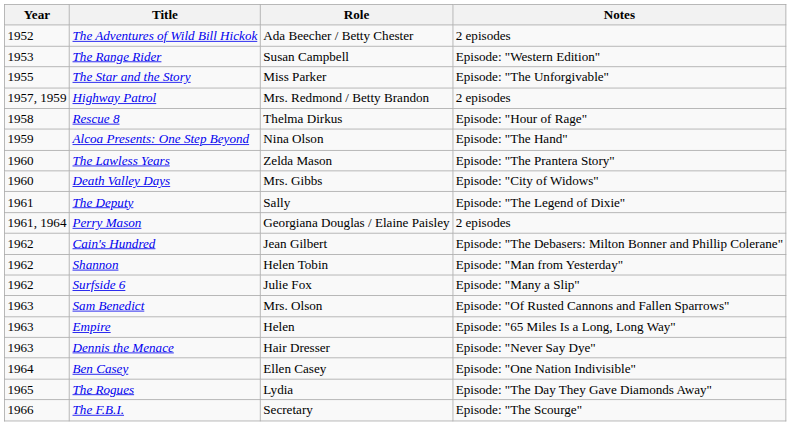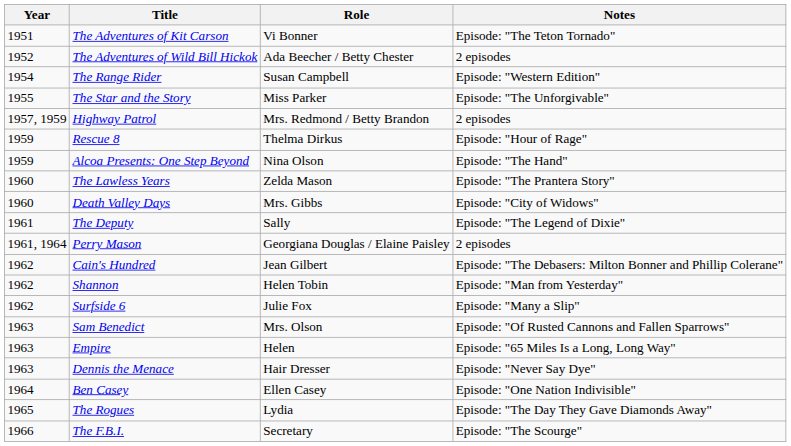 <table class="wikitable sortable">
 <tr>
 <th>Year</th>
 <th>Title</th>
 <th>Role</th>
 <th>Notes</th>
 </tr>
 <tr>
+<td>1951</td>
+<td><em><a href='#'>The Adventures of Kit Carson</a></em></td>
+<td>Vi Bonner</td>
+<td>Episode: "The Teton Tornado"</td>
+</tr>
+<tr>
 <td>1952</td>
 <td><em><a href='#'>The Adventures of Wild Bill Hickok</a></em></td>
 <td>Ada Beecher / Betty Chester</td>
 <td>2 episodes</td>
 </tr>
 <tr>
-<td>1953</td>
+<td>1954</td>
 <td><em><a href='#'>The Range Rider</a></em></td>
 <td>Susan Campbell</td>
 <td>Episode: "Western Edition"</td>
 </tr>
 <tr>
 <td>1955</td>
 <td><em><a href='#'>The Star and the Story</a></em></td>
 <td>Miss Parker</td>
 <td>Episode: "The Unforgivable"</td>
 </tr>
 <tr>
 <td>1957, 1959</td>
 <td><a href='#'><em>Highway Patrol</em></a></td>
 <td>Mrs. Redmond / Betty Brandon</td>
 <td>2 episodes</td>
 </tr>
 <tr>
-<td>1958</td>
+<td>1959</td>
 <td><em><a href='#'>Rescue 8</a></em></td>
 <td>Thelma Dirkus</td>
 <td>Episode: "Hour of Rage"</td>
 </tr>
 <tr>
 <td>1959</td>
 <td><em><a href='#'>Alcoa Presents: One Step Beyond</a></em></td>
 <td>Nina Olson</td>
 <td>Episode: "The Hand"</td>
 </tr>
 <tr>
 <td>1960</td>
 <td><em><a href='#'>The Lawless Years</a></em></td>
 <td>Zelda Mason</td>
 <td>Episode: "The Prantera Story"</td>
 </tr>
 <tr>
 <td>1960</td>
 <td><em><a href='#'>Death Valley Days</a></em></td>
 <td>Mrs. Gibbs</td>
 <td>Episode: "City of Widows"</td>
 </tr>
 <tr>
 <td>1961</td>
 <td><a href='#'><em>The Deputy</em></a></td>
 <td>Sally</td>
 <td>Episode: "The Legend of Dixie"</td>
 </tr>
 <tr>
 <td>1961, 1964</td>
 <td><a href='#'><em>Perry Mason</em></a></td>
 <td>Georgiana Douglas / Elaine Paisley</td>
 <td>2 episodes</td>
 </tr>
 <tr>
 <td>1962</td>
 <td><em><a href='#'>Cain's Hundred</a></em></td>
 <td>Jean Gilbert</td>
 <td>Episode: "The Debasers: Milton Bonner and Phillip Colerane"</td>
 </tr>
 <tr>
 <td>1962</td>
 <td><a href='#'><em>Shannon</em></a></td>
 <td>Helen Tobin</td>
 <td>Episode: "Man from Yesterday"</td>
 </tr>
 <tr>
 <td>1962</td>
 <td><em><a href='#'>Surfside 6</a></em></td>
 <td>Julie Fox</td>
 <td>Episode: "Many a Slip"</td>
 </tr>
 <tr>
 <td>1963</td>
 <td><em><a href='#'>Sam Benedict</a></em></td>
 <td>Mrs. Olson</td>
 <td>Episode: "Of Rusted Cannons and Fallen Sparrows"</td>
 </tr>
 <tr>
 <td>1963</td>
 <td><a href='#'><em>Empire</em></a></td>
 <td>Helen</td>
 <td>Episode: "65 Miles Is a Long, Long Way"</td>
 </tr>
 <tr>
 <td>1963</td>
 <td><a href='#'><em>Dennis the Menace</em></a></td>
 <td>Hair Dresser</td>
 <td>Episode: "Never Say Dye"</td>
 </tr>
 <tr>
 <td>1964</td>
 <td><em><a href='#'>Ben Casey</a></em></td>
 <td>Ellen Casey</td>
 <td>Episode: "One Nation Indivisible"</td>
 </tr>
 <tr>
 <td>1965</td>
 <td><a href='#'><em>The Rogues</em></a></td>
 <td>Lydia</td>
 <td>Episode: "The Day They Gave Diamonds Away"</td>
 </tr>
 <tr>
 <td>1966</td>
 <td><a href='#'><em>The F.B.I.</em></a></td>
 <td>Secretary</td>
 <td>Episode: "The Scourge"</td>
 </tr>
 </table>
